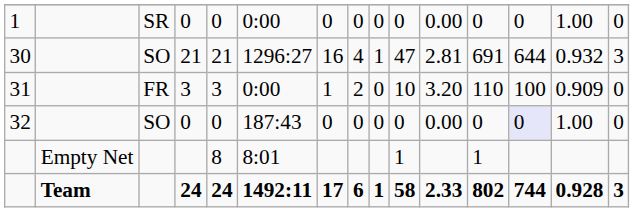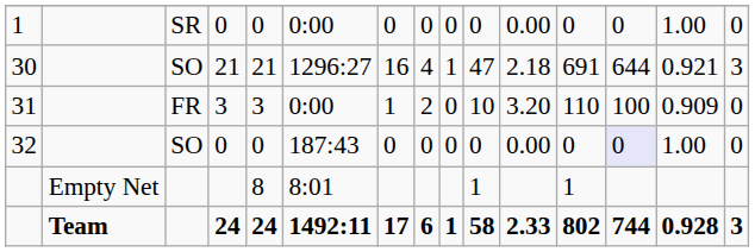 <table class="wikitable sortable">
 <tr>
 </tr>
 <tr>
 <td>1</td>
 <td></td>
 <td>SR</td>
 <td>0</td>
 <td>0</td>
 <td>0:00</td>
 <td>0</td>
 <td>0</td>
 <td>0</td>
 <td>0</td>
 <td>0.00</td>
 <td>0</td>
 <td>0</td>
 <td>1.00</td>
 <td>0</td>
 </tr>
 <tr>
 <td>30</td>
 <td></td>
 <td>SO</td>
 <td>21</td>
 <td>21</td>
 <td>1296:27</td>
 <td>16</td>
 <td>4</td>
 <td>1</td>
 <td>47</td>
-<td>2.81</td>
+<td>2.18</td>
 <td>691</td>
 <td>644</td>
-<td>0.932</td>
+<td>0.921</td>
 <td>3</td>
 </tr>
 <tr>
 <td>31</td>
 <td></td>
 <td>FR</td>
 <td>3</td>
 <td>3</td>
 <td>0:00</td>
 <td>1</td>
 <td>2</td>
 <td>0</td>
 <td>10</td>
 <td>3.20</td>
 <td>110</td>
 <td>100</td>
 <td>0.909</td>
 <td>0</td>
 </tr>
 <tr>
 <td>32</td>
 <td></td>
 <td>SO</td>
 <td>0</td>
 <td>0</td>
 <td>187:43</td>
 <td>0</td>
 <td>0</td>
 <td>0</td>
 <td>0</td>
 <td>0.00</td>
 <td>0</td>
 <td style="background: lavender;">0</td>
 <td>1.00</td>
 <td>0</td>
 </tr>
 <tr>
 <td></td>
 <td>Empty Net</td>
 <td></td>
 <td></td>
 <td>8</td>
 <td>8:01</td>
 <td></td>
 <td></td>
 <td></td>
 <td>1</td>
 <td></td>
 <td>1</td>
 <td></td>
 <td></td>
 <td></td>
 </tr>
 <tr class="sortbottom">
 <td></td>
 <td><strong>Team</strong></td>
 <td></td>
 <td><strong>24</strong></td>
 <td><strong>24</strong></td>
 <td><strong>1492:11</strong></td>
 <td><strong>17</strong></td>
 <td><strong>6</strong></td>
 <td><strong>1</strong></td>
 <td><strong>58</strong></td>
 <td><strong>2.33</strong></td>
 <td><strong>802</strong></td>
 <td><strong>744</strong></td>
 <td><strong>0.928</strong></td>
 <td><strong>3</strong></td>
 </tr>
 </table>
